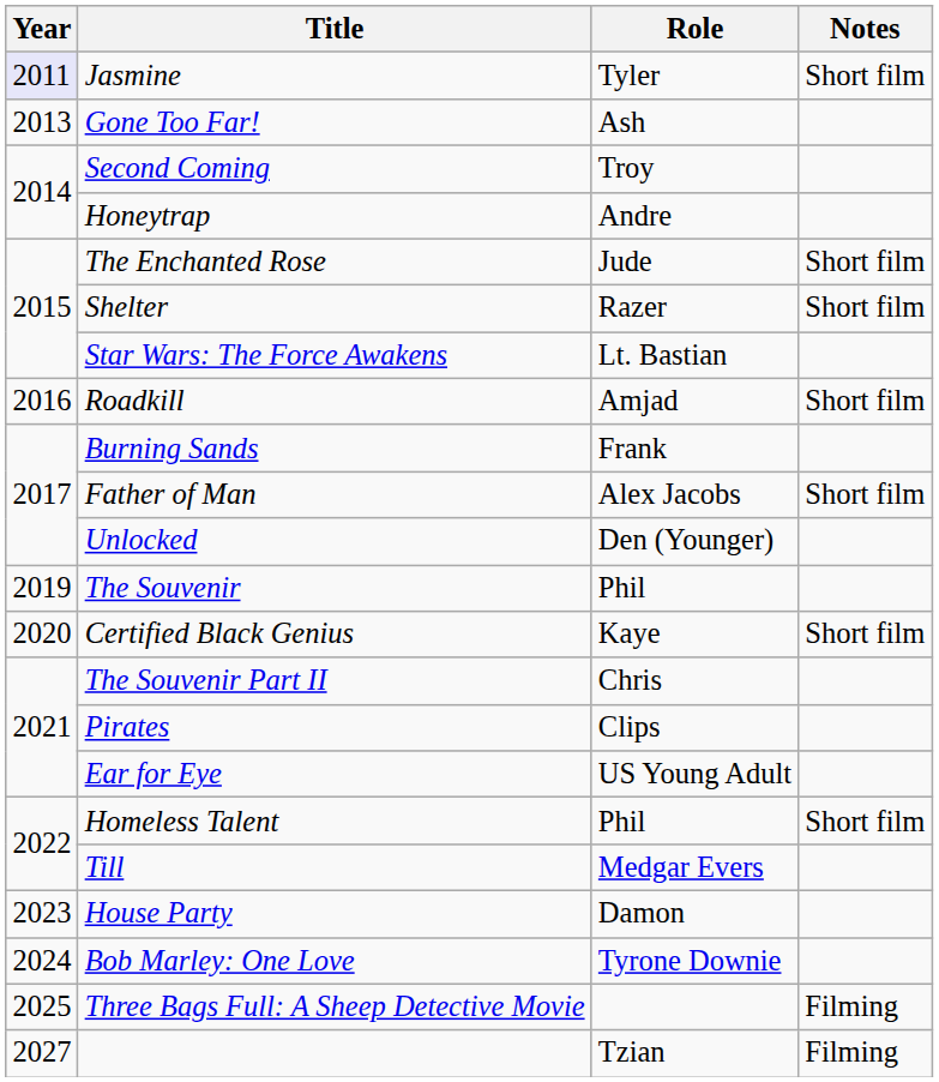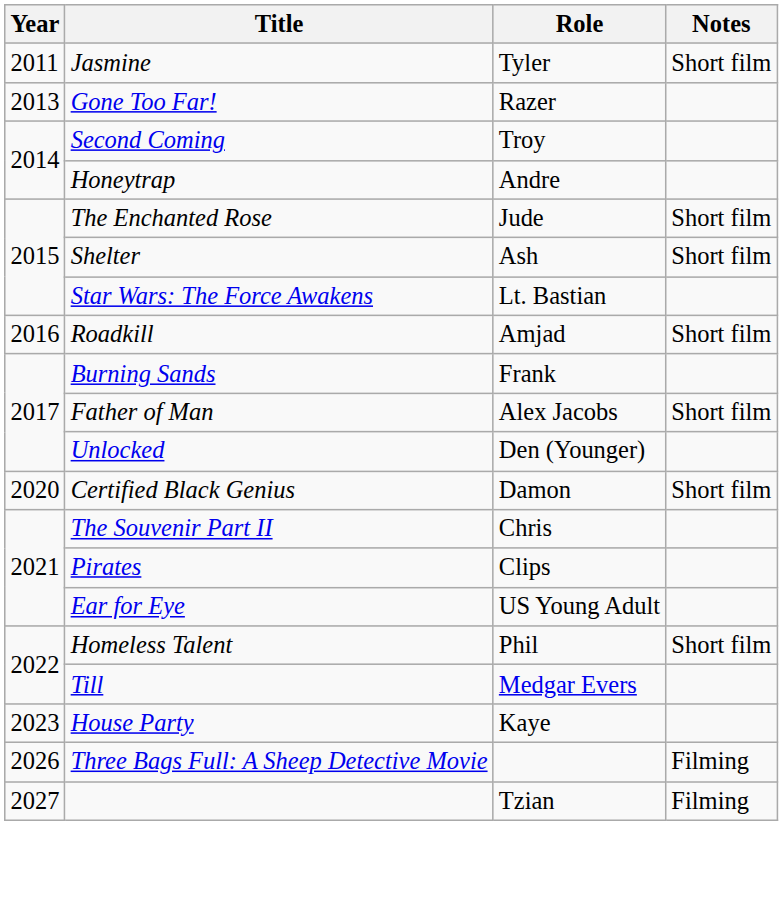 <table class="wikitable sortable">
 <tr>
 <th>Year</th>
 <th>Title</th>
 <th>Role</th>
 <th class="unsortable">Notes</th>
 </tr>
 <tr>
-<td style="background: lavender;">2011</td>
+<td>2011</td>
 <td><em>Jasmine</em></td>
 <td>Tyler</td>
 <td>Short film</td>
 </tr>
 <tr>
 <td>2013</td>
 <td><em><a href='#'>Gone Too Far!</a></em></td>
-<td>Ash</td>
+<td>Razer</td>
 <td></td>
 </tr>
 <tr>
 <td rowspan=2>2014</td>
 <td><em><a href='#'>Second Coming</a></em></td>
 <td>Troy</td>
 <td></td>
 </tr>
 <tr>
 <td><em>Honeytrap</em></td>
 <td>Andre</td>
 <td></td>
 </tr>
 <tr>
 <td rowspan="3">2015</td>
 <td><em>The Enchanted Rose</em></td>
 <td>Jude</td>
 <td>Short film</td>
 </tr>
 <tr>
 <td><em>Shelter</em></td>
-<td>Razer</td>
+<td>Ash</td>
 <td>Short film</td>
 </tr>
 <tr>
 <td><em><a href='#'>Star Wars: The Force Awakens</a></em></td>
 <td>Lt. Bastian</td>
 <td></td>
 </tr>
 <tr>
 <td>2016</td>
 <td><em>Roadkill</em></td>
 <td>Amjad</td>
 <td>Short film</td>
 </tr>
 <tr>
 <td rowspan="3">2017</td>
 <td><em><a href='#'>Burning Sands</a></em></td>
 <td>Frank</td>
 <td></td>
 </tr>
 <tr>
 <td><em>Father of Man</em></td>
 <td>Alex Jacobs</td>
 <td>Short film</td>
 </tr>
 <tr>
 <td><em><a href='#'>Unlocked</a></em></td>
 <td>Den (Younger)</td>
 <td></td>
 </tr>
 <tr>
-<td>2019</td>
-<td><em><a href='#'>The Souvenir</a></em></td>
-<td>Phil</td>
-<td></td>
-</tr>
-<tr>
 <td>2020</td>
 <td><em>Certified Black Genius</em></td>
-<td>Kaye</td>
+<td>Damon</td>
 <td>Short film</td>
 </tr>
 <tr>
 <td rowspan="3">2021</td>
 <td><em><a href='#'>The Souvenir Part II</a></em></td>
 <td>Chris</td>
 <td></td>
 </tr>
 <tr>
 <td><em><a href='#'>Pirates</a></em></td>
 <td>Clips</td>
 <td></td>
 </tr>
 <tr>
 <td><em><a href='#'>Ear for Eye</a></em></td>
 <td>US Young Adult</td>
 <td></td>
 </tr>
 <tr>
 <td rowspan="2">2022</td>
 <td><em>Homeless Talent</em></td>
 <td>Phil</td>
 <td>Short film</td>
 </tr>
 <tr>
 <td><em><a href='#'>Till</a></em></td>
 <td><a href='#'>Medgar Evers</a></td>
 <td></td>
 </tr>
 <tr>
 <td>2023</td>
 <td><em><a href='#'>House Party</a></em></td>
-<td>Damon</td>
+<td>Kaye</td>
 <td></td>
 </tr>
 <tr>
-<td>2024</td>
-<td><em><a href='#'>Bob Marley: One Love</a></em></td>
-<td><a href='#'>Tyrone Downie</a></td>
-<td></td>
-</tr>
-<tr>
-<td>2025</td>
+<td>2026</td>
 <td><em><a href='#'>Three Bags Full: A Sheep Detective Movie</a></em></td>
 <td></td>
 <td>Filming</td>
 </tr>
 <tr>
 <td>2027</td>
 <td></td>
 <td>Tzian</td>
 <td>Filming</td>
 </tr>
 </table>
